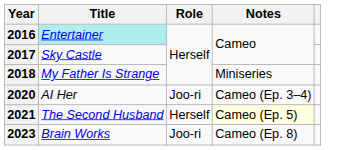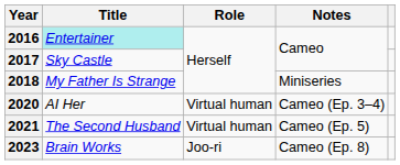 <table class="wikitable plainrowheaders sortable">
 <tr>
 <th scope="col">Year</th>
 <th scope="col">Title</th>
 <th scope="col">Role</th>
 <th scope="col">Notes</th>
 <th scope="col" class="unsortable"></th>
 </tr>
 <tr>
 <th scope="row">2016</th>
 <td style="background: paleturquoise;"><em><a href='#'>Entertainer</a></em></td>
 <td rowspan="3">Herself</td>
 <td rowspan="2">Cameo</td>
 <td style="text-align:center"></td>
 </tr>
 <tr>
 <th scope="row">2017</th>
 <td><em><a href='#'>Sky Castle</a></em></td>
 <td style="text-align:center"></td>
 </tr>
 <tr>
 <th scope="row">2018</th>
 <td><em><a href='#'>My Father Is Strange</a></em></td>
 <td>Miniseries</td>
 <td style="text-align:center"></td>
 </tr>
 <tr>
 <th scope="row">2020</th>
 <td><em>AI Her</em></td>
-<td>Joo-ri</td>
+<td>Virtual human</td>
 <td>Cameo (Ep. 3–4)</td>
 <td></td>
 </tr>
 <tr>
 <th scope="row">2021</th>
 <td><em><a href='#'>The Second Husband</a></em></td>
-<td>Herself</td>
-<td style="background: lightyellow;">Cameo (Ep. 5)</td>
+<td>Virtual human</td>
+<td>Cameo (Ep. 5)</td>
 <td style="text-align:center"></td>
 </tr>
 <tr>
 <th scope="row">2023</th>
 <td><em><a href='#'>Brain Works</a></em></td>
 <td>Joo-ri</td>
 <td>Cameo (Ep. 8)</td>
 <td style="text-align:center"></td>
 </tr>
 </table>
